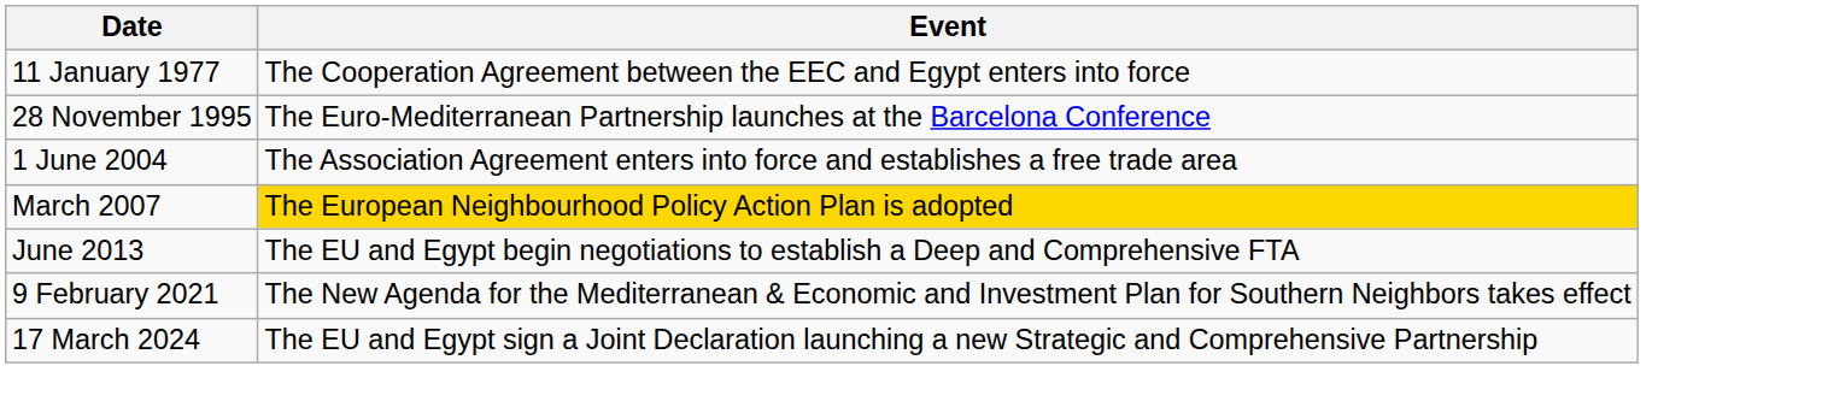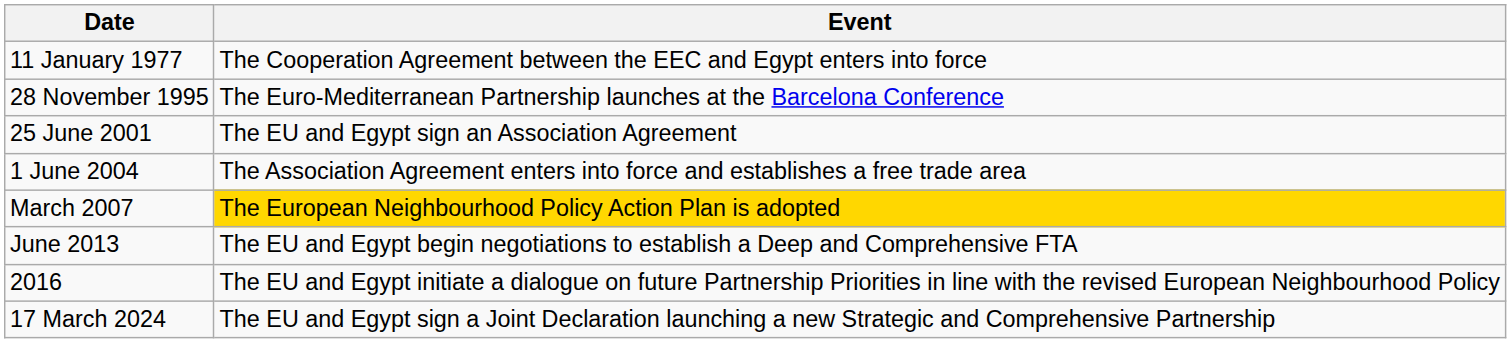 <table class="wikitable">
 <tr>
 <th>Date</th>
 <th>Event</th>
 </tr>
 <tr>
 <td>11 January 1977</td>
 <td>The Cooperation Agreement between the EEC and Egypt enters into force</td>
 </tr>
 <tr>
 <td>28 November 1995</td>
 <td>The Euro-Mediterranean Partnership launches at the <a href='#'>Barcelona Conference</a></td>
 </tr>
 <tr>
+<td>25 June 2001</td>
+<td>The EU and Egypt sign an Association Agreement</td>
+</tr>
+<tr>
 <td>1 June 2004</td>
 <td>The Association Agreement enters into force and establishes a free trade area</td>
 </tr>
 <tr>
 <td>March 2007</td>
 <td style="background: gold;">The European Neighbourhood Policy Action Plan is adopted</td>
 </tr>
 <tr>
 <td>June 2013</td>
 <td>The EU and Egypt begin negotiations to establish a Deep and Comprehensive FTA</td>
 </tr>
 <tr>
-<td>9 February 2021</td>
-<td>The New Agenda for the Mediterranean & Economic and Investment Plan for Southern Neighbors takes effect</td>
+<td>2016</td>
+<td>The EU and Egypt initiate a dialogue on future Partnership Priorities in line with the revised European Neighbourhood Policy</td>
 </tr>
 <tr>
 <td>17 March 2024</td>
 <td>The EU and Egypt sign a Joint Declaration launching a new Strategic and Comprehensive Partnership</td>
 </tr>
 </table>
